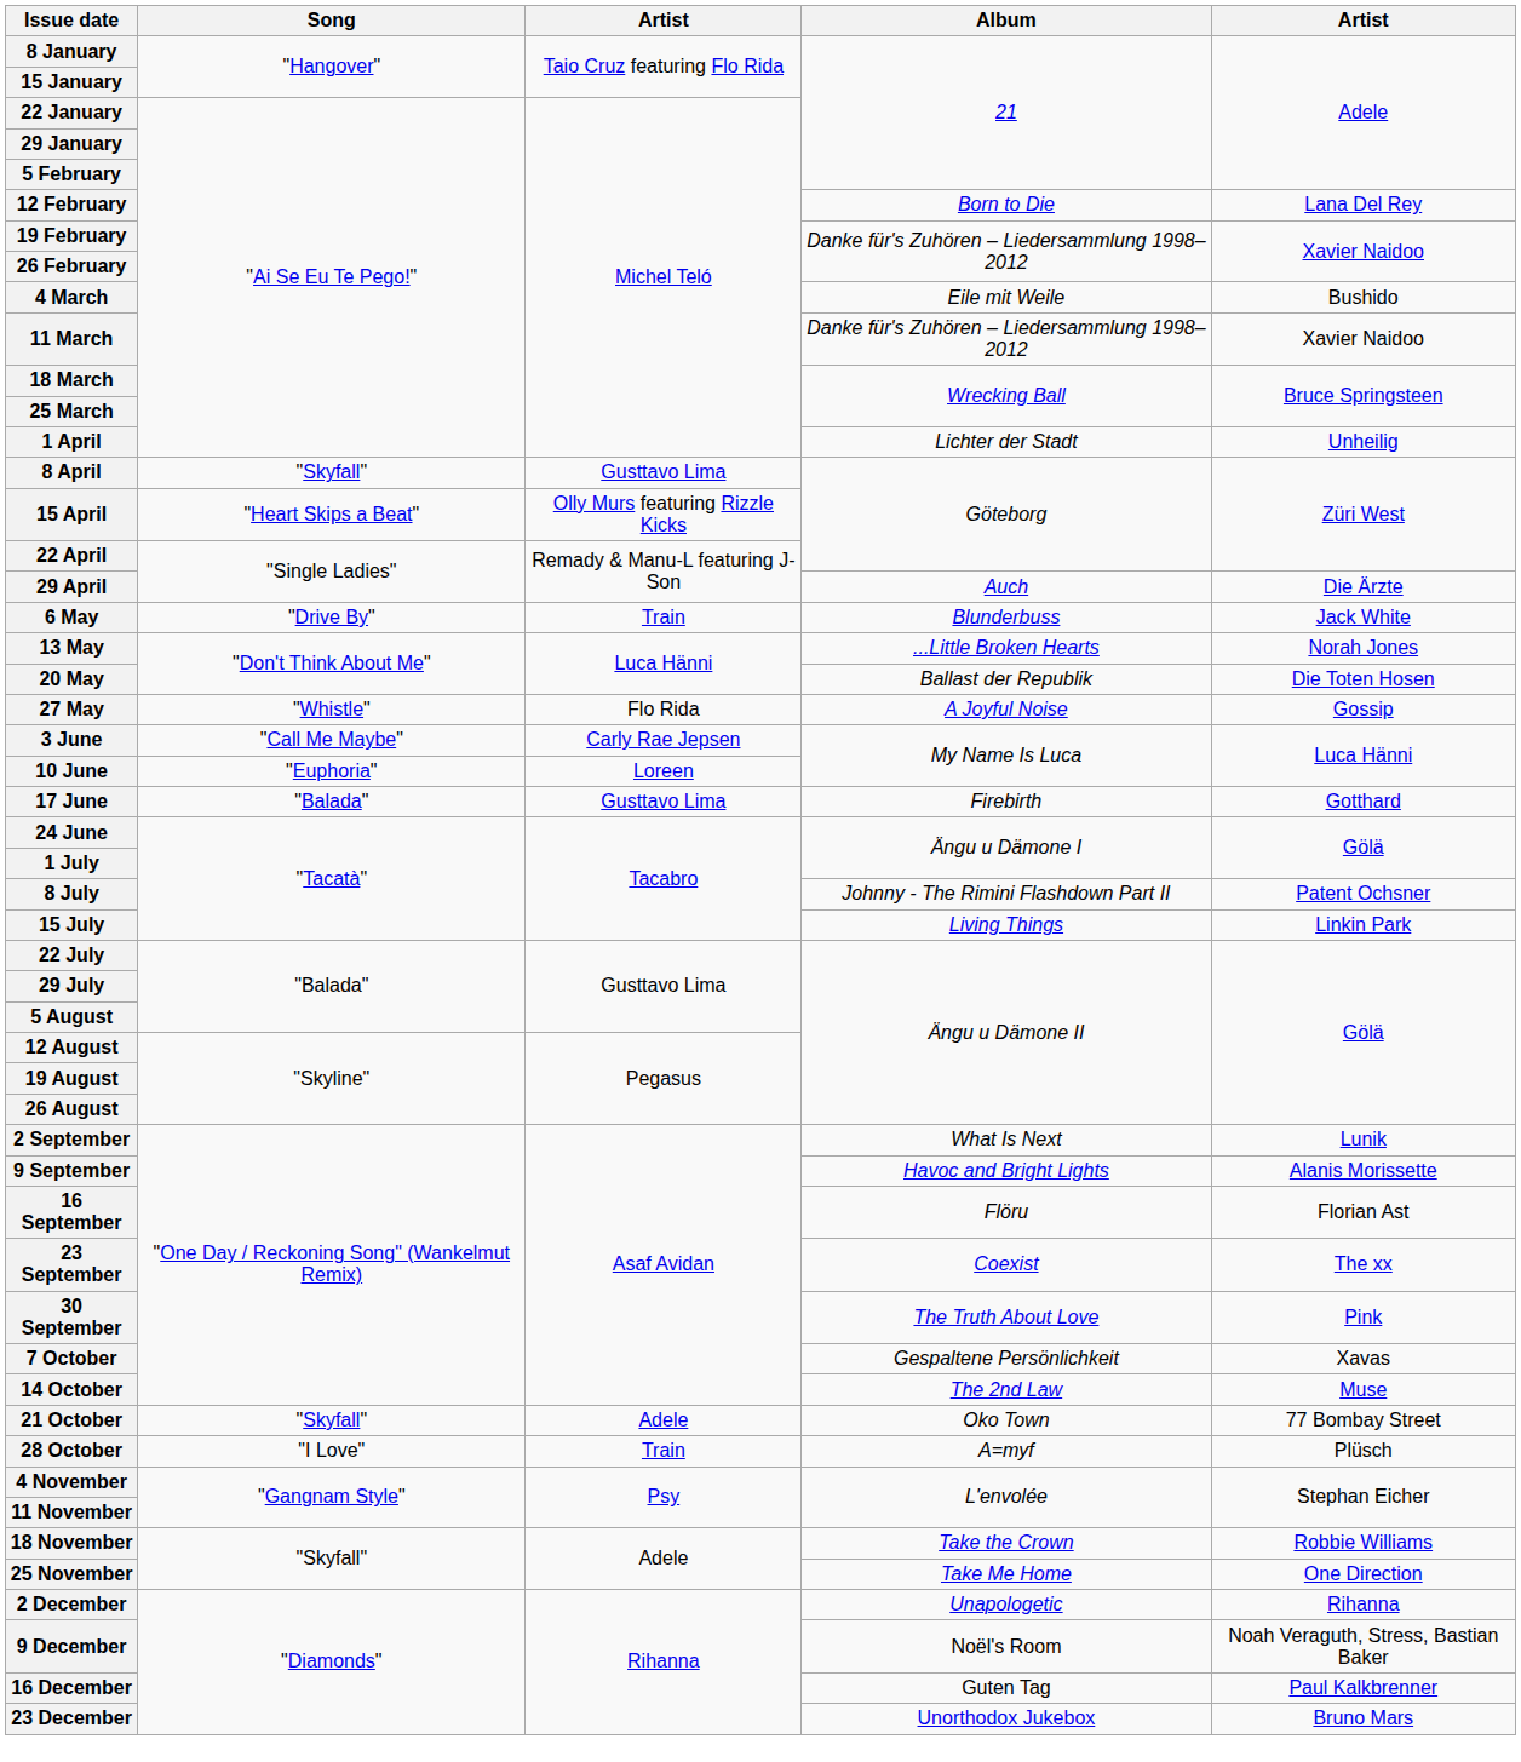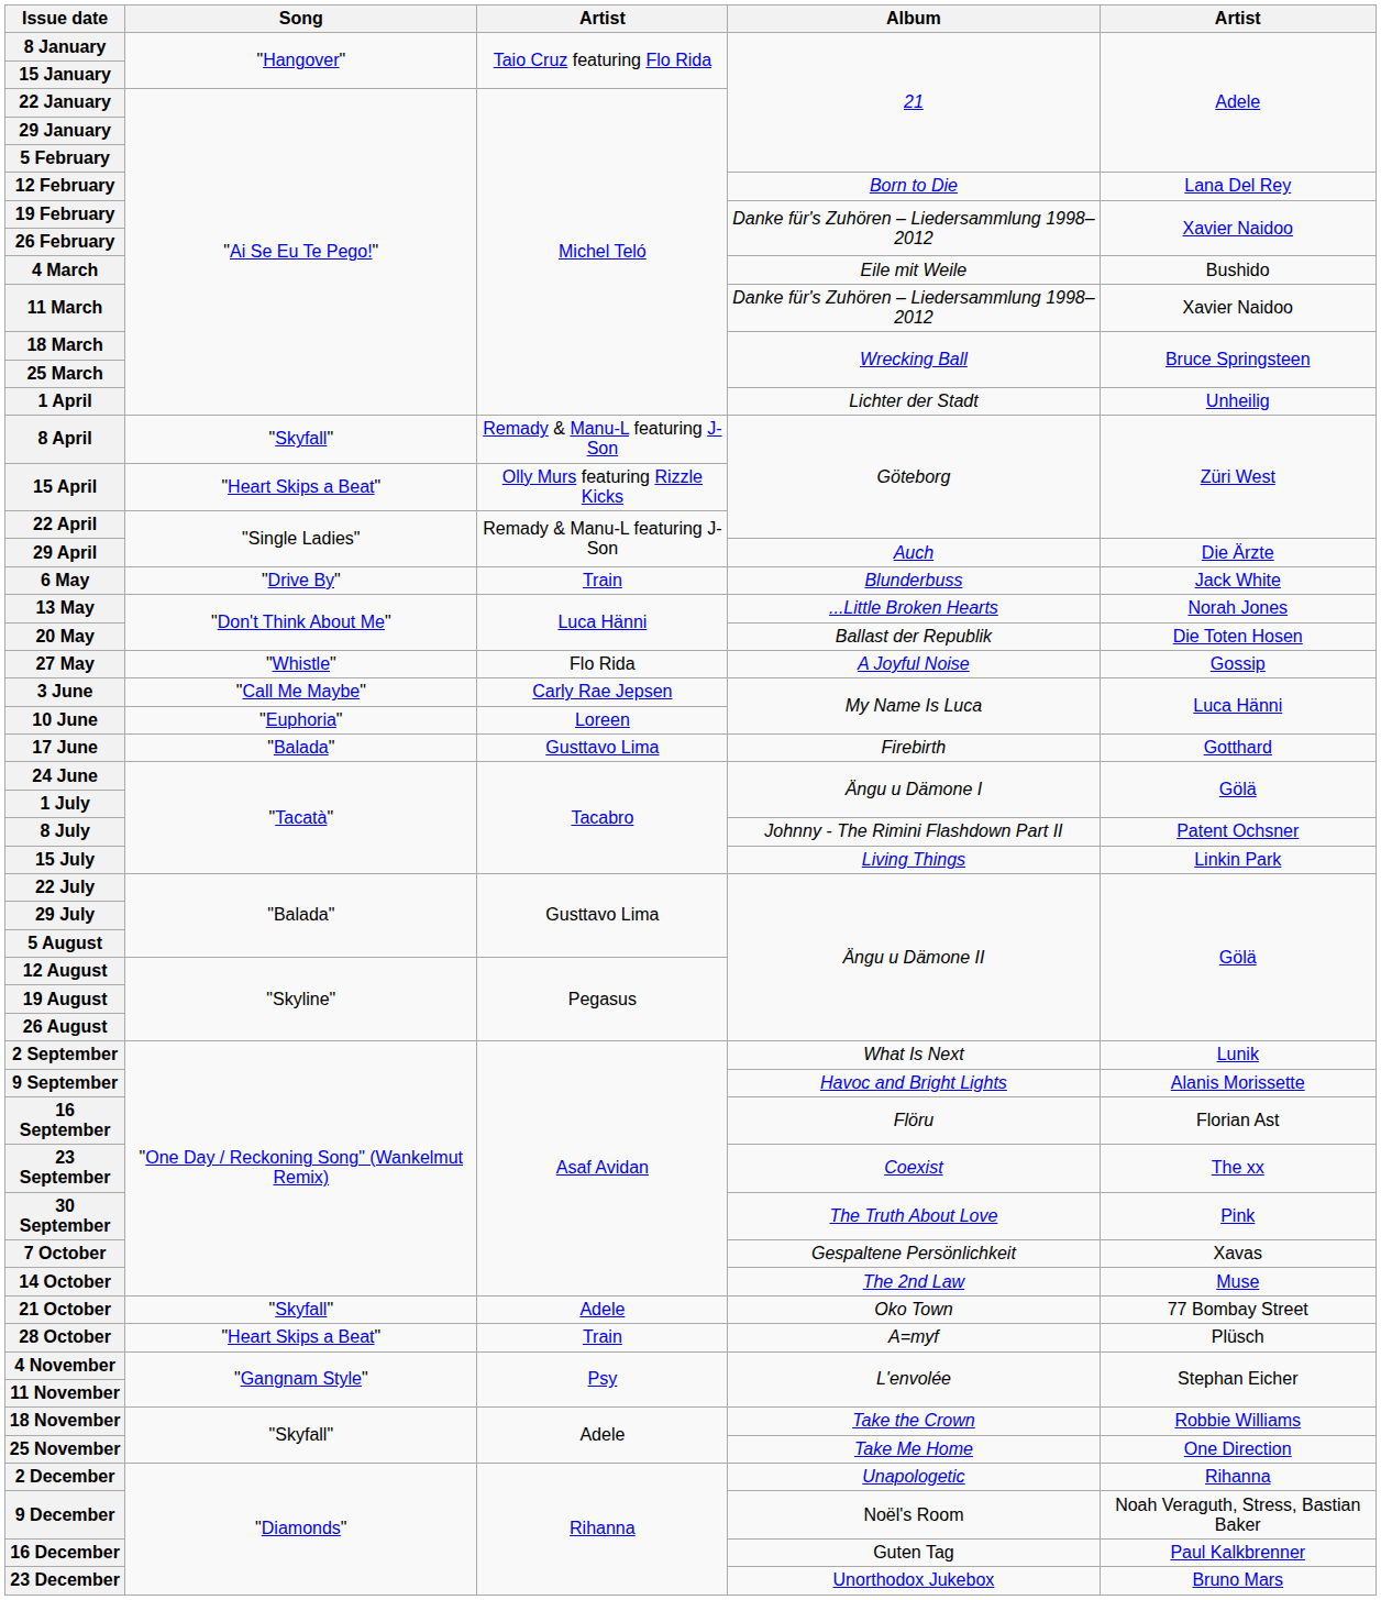 <table class="wikitable plainrowheaders" style="text-align:center">
 <tr>
 <th scope="col">Issue date</th>
 <th scope="col">Song</th>
 <th scope="col">Artist</th>
 <th scope="col">Album</th>
 <th scope="col">Artist</th>
 </tr>
 <tr>
 <th scope="row">8 January</th>
 <td rowspan="2">"<a href='#'>Hangover</a>"</td>
 <td rowspan="2"><a href='#'>Taio Cruz</a> featuring <a href='#'>Flo Rida</a></td>
 <td rowspan="5"><em><a href='#'>21</a></em></td>
 <td rowspan="5"><a href='#'>Adele</a></td>
 </tr>
 <tr>
 <th scope="row">15 January</th>
 </tr>
 <tr>
 <th scope="row">22 January</th>
 <td rowspan="11">"<a href='#'>Ai Se Eu Te Pego!</a>"</td>
 <td rowspan="11"><a href='#'>Michel Teló</a></td>
 </tr>
 <tr>
 <th scope="row">29 January</th>
 </tr>
 <tr>
 <th scope="row">5 February</th>
 </tr>
 <tr>
 <th scope="row">12 February</th>
 <td><em><a href='#'>Born to Die</a></em></td>
 <td><a href='#'>Lana Del Rey</a></td>
 </tr>
 <tr>
 <th scope="row">19 February</th>
 <td rowspan="2"><em>Danke für's Zuhören – Liedersammlung 1998–2012</em></td>
 <td rowspan="2"><a href='#'>Xavier Naidoo</a></td>
 </tr>
 <tr>
 <th scope="row">26 February</th>
 </tr>
 <tr>
 <th scope="row">4 March</th>
 <td rowspan="1"><em>Eile mit Weile</em></td>
 <td>Bushido</td>
 </tr>
 <tr>
 <th scope="row">11 March</th>
 <td rowspan="1"><em>Danke für's Zuhören – Liedersammlung 1998–2012</em></td>
 <td rowspan="1">Xavier Naidoo</td>
 </tr>
 <tr>
 <th scope="row">18 March</th>
 <td rowspan="2"><em><a href='#'>Wrecking Ball</a></em></td>
 <td rowspan="2"><a href='#'>Bruce Springsteen</a></td>
 </tr>
 <tr>
 <th scope="row">25 March</th>
 </tr>
 <tr>
 <th scope="row">1 April</th>
 <td rowspan="1"><em>Lichter der Stadt</em></td>
 <td rowspan="1"><a href='#'>Unheilig</a></td>
 </tr>
 <tr>
 <th scope="row">8 April</th>
 <td>"<a href='#'>Skyfall</a>"</td>
-<td><a href='#'>Gusttavo Lima</a></td>
+<td><a href='#'>Remady</a> & <a href='#'>Manu-L</a> featuring <a href='#'>J-Son</a></td>
 <td rowspan="3"><em>Göteborg</em></td>
 <td rowspan="3"><a href='#'>Züri West</a></td>
 </tr>
 <tr>
 <th scope="row">15 April</th>
 <td rowspan="1">"<a href='#'>Heart Skips a Beat</a>"</td>
 <td><a href='#'>Olly Murs</a> featuring <a href='#'>Rizzle Kicks</a></td>
 </tr>
 <tr>
 <th scope="row">22 April</th>
 <td rowspan="2">"Single Ladies"</td>
 <td rowspan="2">Remady & Manu-L featuring J-Son</td>
 </tr>
 <tr>
 <th scope="row">29 April</th>
 <td><em><a href='#'>Auch</a></em></td>
 <td><a href='#'>Die Ärzte</a></td>
 </tr>
 <tr>
 <th scope="row">6 May</th>
 <td>"<a href='#'>Drive By</a>"</td>
 <td><a href='#'>Train</a></td>
 <td><em><a href='#'>Blunderbuss</a></em></td>
 <td><a href='#'>Jack White</a></td>
 </tr>
 <tr>
 <th scope="row">13 May</th>
 <td rowspan="2">"<a href='#'>Don't Think About Me</a>"</td>
 <td rowspan="2"><a href='#'>Luca Hänni</a></td>
 <td><em><a href='#'>...Little Broken Hearts</a></em></td>
 <td><a href='#'>Norah Jones</a></td>
 </tr>
 <tr>
 <th scope="row">20 May</th>
 <td><em>Ballast der Republik</em></td>
 <td><a href='#'>Die Toten Hosen</a></td>
 </tr>
 <tr>
 <th scope="row">27 May</th>
 <td>"<a href='#'>Whistle</a>"</td>
 <td>Flo Rida</td>
 <td><em><a href='#'>A Joyful Noise</a></em></td>
 <td><a href='#'>Gossip</a></td>
 </tr>
 <tr>
 <th scope="row">3 June</th>
 <td>"<a href='#'>Call Me Maybe</a>"</td>
 <td><a href='#'>Carly Rae Jepsen</a></td>
 <td rowspan="2"><em>My Name Is Luca</em></td>
 <td rowspan="2"><a href='#'>Luca Hänni</a></td>
 </tr>
 <tr>
 <th scope="row">10 June</th>
 <td>"<a href='#'>Euphoria</a>"</td>
 <td><a href='#'>Loreen</a></td>
 </tr>
 <tr>
 <th scope="row">17 June</th>
 <td>"<a href='#'>Balada</a>"</td>
 <td><a href='#'>Gusttavo Lima</a></td>
 <td><em>Firebirth</em></td>
 <td><a href='#'>Gotthard</a></td>
 </tr>
 <tr>
 <th scope="row">24 June</th>
 <td rowspan="4">"<a href='#'>Tacatà</a>"</td>
 <td rowspan="4"><a href='#'>Tacabro</a></td>
 <td rowspan="2"><em>Ängu u Dämone I</em></td>
 <td rowspan="2"><a href='#'>Gölä</a></td>
 </tr>
 <tr>
 <th scope="row">1 July</th>
 </tr>
 <tr>
 <th scope="row">8 July</th>
 <td><em>Johnny - The Rimini Flashdown Part II</em></td>
 <td><a href='#'>Patent Ochsner</a></td>
 </tr>
 <tr>
 <th scope="row">15 July</th>
 <td><em><a href='#'>Living Things</a></em></td>
 <td><a href='#'>Linkin Park</a></td>
 </tr>
 <tr>
 <th scope="row">22 July</th>
 <td rowspan="3">"Balada"</td>
 <td rowspan="3">Gusttavo Lima</td>
 <td rowspan="6"><em>Ängu u Dämone II</em></td>
 <td rowspan="6"><a href='#'>Gölä</a></td>
 </tr>
 <tr>
 <th scope="row">29 July</th>
 </tr>
 <tr>
 <th scope="row">5 August</th>
 </tr>
 <tr>
 <th scope="row">12 August</th>
 <td rowspan="3">"Skyline"</td>
 <td rowspan="3">Pegasus</td>
 </tr>
 <tr>
 <th scope="row">19 August</th>
 </tr>
 <tr>
 <th scope="row">26 August</th>
 </tr>
 <tr>
 <th scope="row">2 September</th>
 <td rowspan="7">"<a href='#'>One Day / Reckoning Song" (Wankelmut Remix)</a></td>
 <td rowspan="7"><a href='#'>Asaf Avidan</a></td>
 <td><em>What Is Next</em></td>
 <td><a href='#'>Lunik</a></td>
 </tr>
 <tr>
 <th scope="row">9 September</th>
 <td><em><a href='#'>Havoc and Bright Lights</a></em></td>
 <td><a href='#'>Alanis Morissette</a></td>
 </tr>
 <tr>
 <th scope="row">16 September</th>
 <td><em>Flöru</em></td>
 <td>Florian Ast</td>
 </tr>
 <tr>
 <th scope="row">23 September</th>
 <td><em><a href='#'>Coexist</a></em></td>
 <td><a href='#'>The xx</a></td>
 </tr>
 <tr>
 <th scope="row">30 September</th>
 <td><em><a href='#'>The Truth About Love</a></em></td>
 <td><a href='#'>Pink</a></td>
 </tr>
 <tr>
 <th scope="row">7 October</th>
 <td><em>Gespaltene Persönlichkeit</em></td>
 <td>Xavas</td>
 </tr>
 <tr>
 <th scope="row">14 October</th>
 <td><em><a href='#'>The 2nd Law</a></em></td>
 <td><a href='#'>Muse</a></td>
 </tr>
 <tr>
 <th scope="row">21 October</th>
 <td>"<a href='#'>Skyfall</a>"</td>
 <td><a href='#'>Adele</a></td>
 <td><em>Oko Town</em></td>
 <td>77 Bombay Street</td>
 </tr>
 <tr>
 <th scope="row">28 October</th>
-<td>"I Love"</td>
+<td rowspan="1">"<a href='#'>Heart Skips a Beat</a>"</td>
 <td><a href='#'>Train</a></td>
 <td><em>A=myf</em></td>
 <td rowspan="1">Plüsch</td>
 </tr>
 <tr>
 <th scope="row">4 November</th>
 <td rowspan="2">"<a href='#'>Gangnam Style</a>"</td>
 <td rowspan="2"><a href='#'>Psy</a></td>
 <td rowspan="2"><em>L'envolée</em></td>
 <td rowspan="2">Stephan Eicher</td>
 </tr>
 <tr>
 <th scope="row">11 November</th>
 </tr>
 <tr>
 <th scope="row">18 November</th>
 <td rowspan="2">"Skyfall"</td>
 <td rowspan="2">Adele</td>
 <td><em><a href='#'>Take the Crown</a></em></td>
 <td><a href='#'>Robbie Williams</a></td>
 </tr>
 <tr>
 <th scope="row">25 November</th>
 <td><em><a href='#'>Take Me Home</a></em></td>
 <td><a href='#'>One Direction</a></td>
 </tr>
 <tr>
 <th scope="row">2 December</th>
 <td rowspan="4">"<a href='#'>Diamonds</a>"</td>
 <td rowspan="4"><a href='#'>Rihanna</a></td>
 <td><em><a href='#'>Unapologetic</a></em></td>
 <td><a href='#'>Rihanna</a></td>
 </tr>
 <tr>
 <th scope="row">9 December</th>
 <td>Noël's Room</td>
 <td>Noah Veraguth, Stress, Bastian Baker</td>
 </tr>
 <tr>
 <th scope="row">16 December</th>
 <td>Guten Tag</td>
 <td><a href='#'>Paul Kalkbrenner</a></td>
 </tr>
 <tr>
 <th scope="row">23 December</th>
 <td><a href='#'>Unorthodox Jukebox</a></td>
 <td><a href='#'>Bruno Mars</a></td>
 </tr>
 </table>
